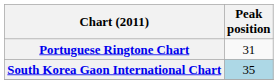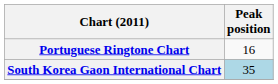 <table class="wikitable sortable plainrowheaders">
 <tr>
 <th scope="col">Chart (2011)</th>
 <th scope="col">Peak<br>position</th>
 </tr>
 <tr>
 <th scope="row"><a href='#'>Portuguese Ringtone Chart</a></th>
-<td style="text-align:center;">31</td>
+<td style="text-align:center;">16</td>
 </tr>
 <tr>
 <th scope="row"><a href='#'>South Korea Gaon International Chart</a></th>
 <td align="center" style="background: lightblue;">35</td>
 </tr>
 <tr>
 </tr>
 </table>
